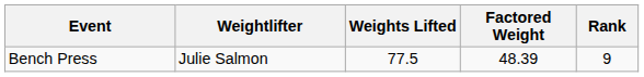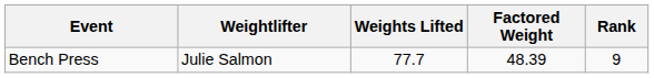 <table class="wikitable" style="font-size:90%">
 <tr>
 <th width=150>Event</th>
 <th width=150>Weightlifter</th>
 <th width=100>Weights Lifted</th>
 <th width=100>Factored Weight</th>
 <th width=50>Rank</th>
 </tr>
 <tr>
 <td>Bench Press</td>
 <td>Julie Salmon</td>
-<td align="center">77.5</td>
+<td align="center">77.7</td>
 <td align="center">48.39</td>
 <td align="center">9</td>
 </tr>
 </table>
